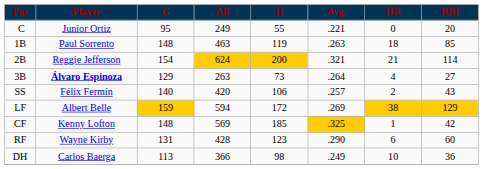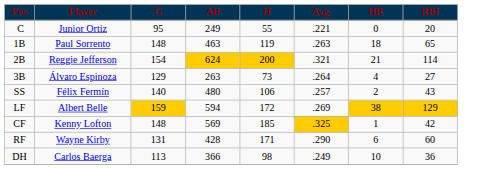 <table class="wikitable sortable">
 <tr>
 <th style="background:#023456;color:#990000;" width="5%">Pos</th>
 <th style="background:#023456;color:#990000;" width="16%">Player</th>
 <th style="background:#023456;color:#990000;" width="9%">G</th>
 <th style="background:#023456;color:#990000;" width="9%">AB</th>
 <th style="background:#023456;color:#990000;" width="9%">H</th>
 <th style="background:#023456;color:#990000;" width="9%">Avg.</th>
 <th style="background:#023456;color:#990000;" width="9%">HR</th>
 <th style="background:#023456;color:#990000;" width="9%">RBI</th>
 </tr>
 <tr align="center">
 <td> C</td>
 <td><a href='#'>Junior Ortiz</a></td>
 <td>95</td>
 <td>249</td>
 <td>55</td>
 <td>.221</td>
 <td>0</td>
 <td>20</td>
 </tr>
 <tr align="center">
 <td>1B</td>
 <td><a href='#'>Paul Sorrento</a></td>
 <td>148</td>
 <td>463</td>
 <td>119</td>
 <td>.263</td>
 <td>18</td>
-<td>85</td>
+<td>65</td>
 </tr>
 <tr align="center">
 <td>2B</td>
 <td><a href='#'>Reggie Jefferson</a></td>
 <td>154</td>
 <td bgcolor="#FFCC00">624</td>
 <td bgcolor="#FFCC00">200</td>
 <td>.321</td>
 <td>21</td>
 <td>114</td>
 </tr>
 <tr align="center">
 <td>3B</td>
-<td><strong><a href='#'>Álvaro Espinoza</a></strong></td>
+<td><a href='#'>Álvaro Espinoza</a></td>
 <td>129</td>
 <td>263</td>
 <td>73</td>
 <td>.264</td>
 <td>4</td>
 <td>27</td>
 </tr>
 <tr align="center">
 <td>SS</td>
 <td><a href='#'>Félix Fermín</a></td>
 <td>140</td>
-<td>420</td>
+<td>480</td>
 <td>106</td>
 <td>.257</td>
 <td>2</td>
 <td>43</td>
 </tr>
 <tr align="center">
 <td>LF</td>
 <td><a href='#'>Albert Belle</a></td>
 <td bgcolor="#FFCC00">159</td>
 <td>594</td>
 <td>172</td>
 <td>.269</td>
 <td bgcolor="#FFCC00">38</td>
 <td bgcolor="#FFCC00">129</td>
 </tr>
 <tr align="center">
 <td>CF</td>
 <td><a href='#'>Kenny Lofton</a></td>
 <td>148</td>
 <td>569</td>
 <td>185</td>
 <td bgcolor="#FFCC00">.325</td>
 <td>1</td>
 <td>42</td>
 </tr>
 <tr align="center">
 <td>RF</td>
 <td><a href='#'>Wayne Kirby</a></td>
 <td>131</td>
 <td>428</td>
-<td>123</td>
+<td>171</td>
 <td>.290</td>
 <td>6</td>
 <td>60</td>
 </tr>
 <tr align="center">
 <td>DH</td>
 <td><a href='#'>Carlos Baerga</a></td>
 <td>113</td>
 <td>366</td>
 <td>98</td>
 <td>.249</td>
 <td>10</td>
 <td>36</td>
 </tr>
 <tr align="center">
 </tr>
 </table>
